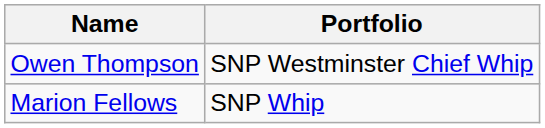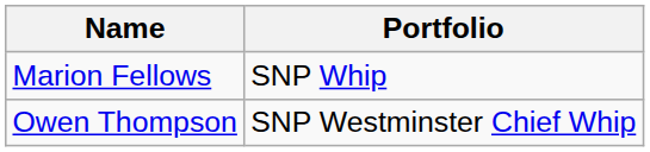 <table class="wikitable">
 <tr>
 <th>Name</th>
 <th>Portfolio</th>
 </tr>
 <tr>
+<td><a href='#'>Marion Fellows</a> </td>
+<td>SNP <a href='#'>Whip</a></td>
+</tr>
+<tr>
 <td><a href='#'>Owen Thompson</a> </td>
 <td>SNP Westminster <a href='#'>Chief Whip</a></td>
 </tr>
-<tr>
-<td><a href='#'>Marion Fellows</a> </td>
-<td>SNP <a href='#'>Whip</a></td>
-</tr>
 </table>
